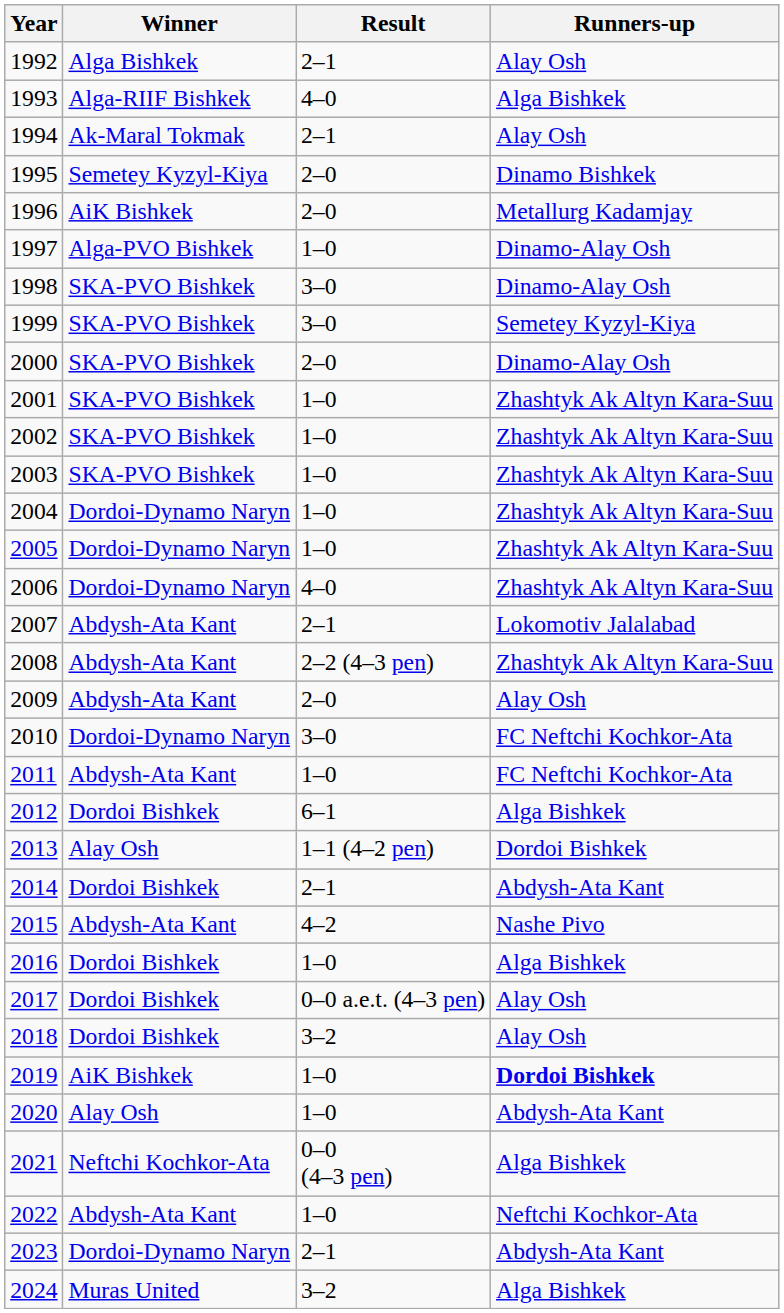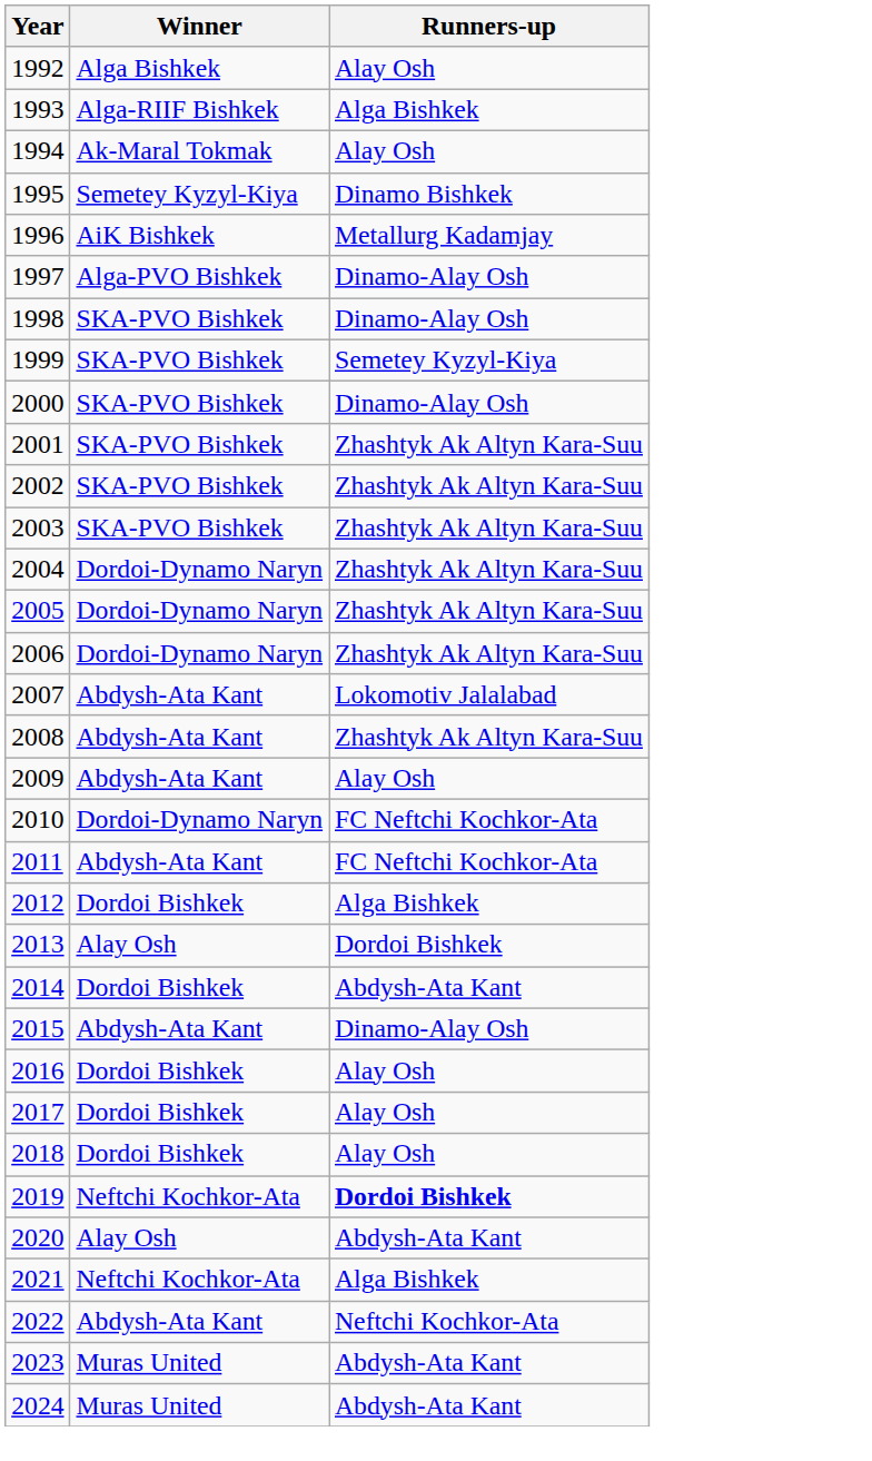 <table class="wikitable sortable">
 <tr>
 <th>Year</th>
 <th>Winner</th>
-<th>Result</th>
 <th>Runners-up</th>
 </tr>
 <tr>
 <td>1992</td>
 <td><a href='#'>Alga Bishkek</a></td>
-<td>2–1</td>
 <td><a href='#'>Alay Osh</a></td>
 </tr>
 <tr>
 <td>1993</td>
 <td><a href='#'>Alga-RIIF Bishkek</a></td>
-<td>4–0</td>
 <td><a href='#'>Alga Bishkek</a></td>
 </tr>
 <tr>
 <td>1994</td>
 <td><a href='#'>Ak-Maral Tokmak</a></td>
-<td>2–1 </td>
 <td><a href='#'>Alay Osh</a></td>
 </tr>
 <tr>
 <td>1995</td>
 <td><a href='#'>Semetey Kyzyl-Kiya</a></td>
-<td>2–0</td>
 <td><a href='#'>Dinamo Bishkek</a></td>
 </tr>
 <tr>
 <td>1996</td>
 <td><a href='#'>AiK Bishkek</a></td>
-<td>2–0</td>
 <td><a href='#'>Metallurg Kadamjay</a></td>
 </tr>
 <tr>
 <td>1997</td>
 <td><a href='#'>Alga-PVO Bishkek</a></td>
-<td>1–0</td>
 <td><a href='#'>Dinamo-Alay Osh</a></td>
 </tr>
 <tr>
 <td>1998</td>
 <td><a href='#'>SKA-PVO Bishkek</a></td>
-<td>3–0</td>
 <td><a href='#'>Dinamo-Alay Osh</a></td>
 </tr>
 <tr>
 <td>1999</td>
 <td><a href='#'>SKA-PVO Bishkek</a></td>
-<td>3–0</td>
 <td><a href='#'>Semetey Kyzyl-Kiya</a></td>
 </tr>
 <tr>
 <td>2000</td>
 <td><a href='#'>SKA-PVO Bishkek</a></td>
-<td>2–0</td>
 <td><a href='#'>Dinamo-Alay Osh</a></td>
 </tr>
 <tr>
 <td>2001</td>
 <td><a href='#'>SKA-PVO Bishkek</a></td>
-<td>1–0</td>
 <td><a href='#'>Zhashtyk Ak Altyn Kara-Suu</a></td>
 </tr>
 <tr>
 <td>2002</td>
 <td><a href='#'>SKA-PVO Bishkek</a></td>
-<td>1–0</td>
 <td><a href='#'>Zhashtyk Ak Altyn Kara-Suu</a></td>
 </tr>
 <tr>
 <td>2003</td>
 <td><a href='#'>SKA-PVO Bishkek</a></td>
-<td>1–0</td>
 <td><a href='#'>Zhashtyk Ak Altyn Kara-Suu</a></td>
 </tr>
 <tr>
 <td>2004</td>
 <td><a href='#'>Dordoi-Dynamo Naryn</a></td>
-<td>1–0</td>
 <td><a href='#'>Zhashtyk Ak Altyn Kara-Suu</a></td>
 </tr>
 <tr>
 <td><a href='#'>2005</a></td>
 <td><a href='#'>Dordoi-Dynamo Naryn</a></td>
-<td>1–0</td>
 <td><a href='#'>Zhashtyk Ak Altyn Kara-Suu</a></td>
 </tr>
 <tr>
 <td>2006</td>
 <td><a href='#'>Dordoi-Dynamo Naryn</a></td>
-<td>4–0</td>
 <td><a href='#'>Zhashtyk Ak Altyn Kara-Suu</a></td>
 </tr>
 <tr>
 <td>2007</td>
 <td><a href='#'>Abdysh-Ata Kant</a></td>
-<td>2–1</td>
 <td><a href='#'>Lokomotiv Jalalabad</a></td>
 </tr>
 <tr>
 <td>2008</td>
 <td><a href='#'>Abdysh-Ata Kant</a></td>
-<td>2–2  (4–3 <a href='#'>pen</a>)</td>
 <td><a href='#'>Zhashtyk Ak Altyn Kara-Suu</a></td>
 </tr>
 <tr>
 <td>2009</td>
 <td><a href='#'>Abdysh-Ata Kant</a></td>
-<td>2–0</td>
 <td><a href='#'>Alay Osh</a></td>
 </tr>
 <tr>
 <td>2010</td>
 <td><a href='#'>Dordoi-Dynamo Naryn</a></td>
-<td>3–0</td>
 <td><a href='#'>FC Neftchi Kochkor-Ata</a></td>
 </tr>
 <tr>
 <td><a href='#'>2011</a></td>
 <td><a href='#'>Abdysh-Ata Kant</a></td>
-<td>1–0</td>
 <td><a href='#'>FC Neftchi Kochkor-Ata</a></td>
 </tr>
 <tr>
 <td><a href='#'>2012</a></td>
 <td><a href='#'>Dordoi Bishkek</a></td>
-<td>6–1</td>
 <td><a href='#'>Alga Bishkek</a></td>
 </tr>
 <tr>
 <td><a href='#'>2013</a></td>
 <td><a href='#'>Alay Osh</a></td>
-<td>1–1  (4–2 <a href='#'>pen</a>)</td>
 <td><a href='#'>Dordoi Bishkek</a></td>
 </tr>
 <tr>
 <td><a href='#'>2014</a></td>
 <td><a href='#'>Dordoi Bishkek</a></td>
-<td>2–1</td>
 <td><a href='#'>Abdysh-Ata Kant</a></td>
 </tr>
 <tr>
 <td><a href='#'>2015</a></td>
 <td><a href='#'>Abdysh-Ata Kant</a></td>
-<td>4–2</td>
-<td><a href='#'>Nashe Pivo</a></td>
+<td><a href='#'>Dinamo-Alay Osh</a></td>
 </tr>
 <tr>
 <td><a href='#'>2016</a></td>
 <td><a href='#'>Dordoi Bishkek</a></td>
-<td>1–0</td>
-<td><a href='#'>Alga Bishkek</a></td>
+<td><a href='#'>Alay Osh</a></td>
 </tr>
 <tr>
 <td><a href='#'>2017</a></td>
 <td><a href='#'>Dordoi Bishkek</a></td>
-<td>0–0 a.e.t. (4–3 <a href='#'>pen</a>)</td>
 <td><a href='#'>Alay Osh</a></td>
 </tr>
 <tr>
 <td><a href='#'>2018</a></td>
 <td><a href='#'>Dordoi Bishkek</a></td>
-<td>3–2</td>
 <td><a href='#'>Alay Osh</a></td>
 </tr>
 <tr>
 <td><a href='#'>2019</a></td>
-<td><a href='#'>AiK Bishkek</a></td>
-<td>1–0</td>
+<td><a href='#'>Neftchi Kochkor-Ata</a></td>
 <td><strong><a href='#'>Dordoi Bishkek</a></strong></td>
 </tr>
 <tr>
 <td><a href='#'>2020</a></td>
 <td><a href='#'>Alay Osh</a></td>
-<td>1–0</td>
 <td><a href='#'>Abdysh-Ata Kant</a></td>
 </tr>
 <tr>
 <td><a href='#'>2021</a></td>
 <td><a href='#'>Neftchi Kochkor-Ata</a></td>
-<td>0–0  <br> (4–3 <a href='#'>pen</a>)</td>
 <td><a href='#'>Alga Bishkek</a></td>
 </tr>
 <tr>
 <td><a href='#'>2022</a></td>
 <td><a href='#'>Abdysh-Ata Kant</a></td>
-<td>1–0</td>
 <td><a href='#'>Neftchi Kochkor-Ata</a></td>
 </tr>
 <tr>
 <td><a href='#'>2023</a></td>
-<td><a href='#'>Dordoi-Dynamo Naryn</a></td>
-<td>2–1</td>
+<td><a href='#'>Muras United</a></td>
 <td><a href='#'>Abdysh-Ata Kant</a></td>
 </tr>
 <tr>
 <td><a href='#'>2024</a></td>
 <td><a href='#'>Muras United</a></td>
-<td>3–2 </td>
-<td><a href='#'>Alga Bishkek</a></td>
+<td><a href='#'>Abdysh-Ata Kant</a></td>
 </tr>
 </table>
